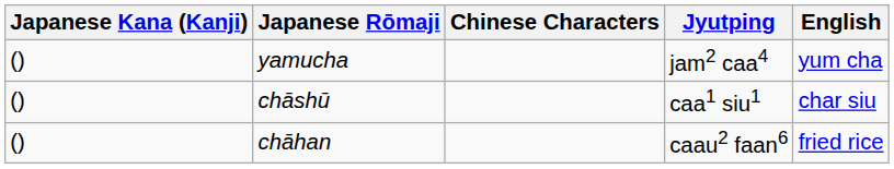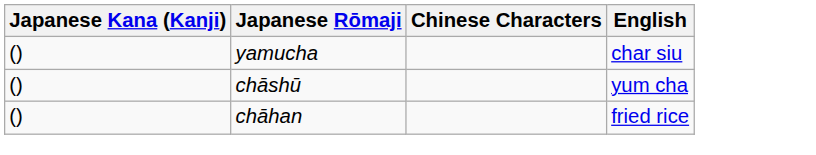 <table class="wikitable">
 <tr>
 <th>Japanese <a href='#'>Kana</a> (<a href='#'>Kanji</a>)</th>
 <th>Japanese <a href='#'>Rōmaji</a></th>
 <th>Chinese Characters</th>
-<th><a href='#'>Jyutping</a></th>
 <th>English</th>
 </tr>
 <tr>
 <td> ()</td>
 <td><em>yamucha</em></td>
 <td></td>
-<td>jam<sup>2</sup> caa<sup>4</sup></td>
-<td><a href='#'>yum cha</a></td>
+<td><a href='#'>char siu</a></td>
 </tr>
 <tr>
 <td> ()</td>
 <td><em>chāshū</em></td>
 <td></td>
-<td>caa<sup>1</sup> siu<sup>1</sup></td>
-<td><a href='#'>char siu</a></td>
+<td><a href='#'>yum cha</a></td>
 </tr>
 <tr>
 <td> ()</td>
 <td><em>chāhan</em></td>
 <td></td>
-<td>caau<sup>2</sup> faan<sup>6</sup></td>
 <td><a href='#'>fried rice</a></td>
 </tr>
 </table>
